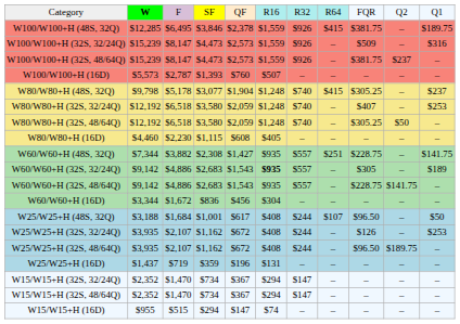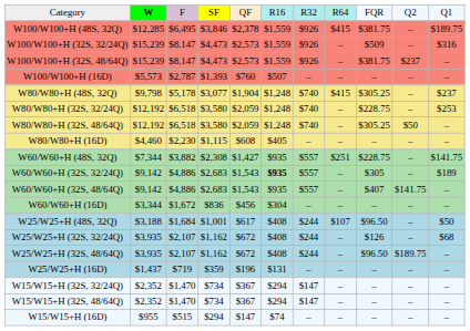 <table class="wikitable" style="font-size:90%">
 <tr align=center>
 <td style="background:#efefef;">Category</td>
 <td style="width:40px; background:lime;"><strong>W</strong></td>
 <td style="width:40px; background:thistle;">F</td>
 <td style="width:40px; background:#ff0;">SF</td>
 <td style="width:40px; background:#ffebcd;">QF</td>
 <td style="width:40px; background:#afeeee;">R16</td>
 <td style="width:40px; background:#afeeee;">R32</td>
 <td style="width:40px; background:#afeeee;">R64</td>
 <td style="width:40px; background:#f0f8ff;">FQR</td>
 <td style="width:40px; background:#f0f8ff;">Q2</td>
 <td style="width:40px; background:#f0f8ff;">Q1</td>
 </tr>
 <tr style="text-align:center; background:#f88379;">
 <td>W100/W100+H (48S, 32Q)</td>
 <td>$12,285</td>
 <td>$6,495</td>
 <td>$3,846</td>
 <td>$2,378</td>
 <td>$1,559</td>
 <td>$926</td>
 <td>$415</td>
 <td>$381.75</td>
 <td>–</td>
 <td>$189.75</td>
 </tr>
 <tr style="text-align:center; background:#f88379;">
 <td>W100/W100+H (32S, 32/24Q)</td>
 <td>$15,239</td>
 <td>$8,147</td>
 <td>$4,473</td>
 <td>$2,573</td>
 <td>$1,559</td>
 <td>$926</td>
 <td>–</td>
 <td>$509</td>
 <td>–</td>
 <td>$316</td>
 </tr>
 <tr style="text-align:center; background:#f88379;">
 <td>W100/W100+H (32S, 48/64Q)</td>
 <td>$15,239</td>
 <td>$8,147</td>
 <td>$4,473</td>
 <td>$2,573</td>
 <td>$1,559</td>
 <td>$926</td>
 <td>–</td>
 <td>$381.75</td>
 <td>$237</td>
 <td>–</td>
 </tr>
 <tr style="text-align:center; background:#f88379;">
 <td>W100/W100+H (16D)</td>
 <td>$5,573</td>
 <td>$2,787</td>
 <td>$1,393</td>
 <td>$760</td>
 <td>$507</td>
 <td>–</td>
 <td>–</td>
 <td>–</td>
 <td>–</td>
 <td>–</td>
 </tr>
 <tr style="text-align:center; background:#f7e98e;">
 <td>W80/W80+H (48S, 32Q)</td>
 <td>$9,798</td>
 <td>$5,178</td>
 <td>$3,077</td>
 <td>$1,904</td>
 <td>$1,248</td>
 <td>$740</td>
 <td>$415</td>
 <td>$305.25</td>
 <td>–</td>
 <td>$237</td>
 </tr>
 <tr style="text-align:center; background:#f7e98e;">
 <td>W80/W80+H (32S, 32/24Q)</td>
 <td>$12,192</td>
 <td>$6,518</td>
 <td>$3,580</td>
 <td>$2,059</td>
 <td>$1,248</td>
 <td>$740</td>
 <td>–</td>
-<td>$407</td>
+<td>$228.75</td>
 <td>–</td>
 <td>$253</td>
 </tr>
 <tr style="text-align:center; background:#f7e98e;">
 <td>W80/W80+H (32S, 48/64Q)</td>
 <td>$12,192</td>
 <td>$6,518</td>
 <td>$3,580</td>
 <td>$2,059</td>
 <td>$1,248</td>
 <td>$740</td>
 <td>–</td>
 <td>$305.25</td>
 <td>$50</td>
 <td>–</td>
 </tr>
 <tr style="text-align:center; background:#f7e98e;">
 <td>W80/W80+H (16D)</td>
 <td>$4,460</td>
 <td>$2,230</td>
 <td>$1,115</td>
 <td>$608</td>
 <td>$405</td>
 <td>–</td>
 <td>–</td>
 <td>–</td>
 <td>–</td>
 <td>–</td>
 </tr>
 <tr style="text-align:center; background:#addfad;">
 <td>W60/W60+H (48S, 32Q)</td>
 <td>$7,344</td>
 <td>$3,882</td>
 <td>$2,308</td>
 <td>$1,427</td>
 <td>$935</td>
 <td>$557</td>
 <td>$251</td>
 <td>$228.75</td>
 <td>–</td>
 <td>$141.75</td>
 </tr>
 <tr style="text-align:center; background:#addfad;">
 <td>W60/W60+H (32S, 32/24Q)</td>
 <td>$9,142</td>
 <td>$4,886</td>
 <td>$2,683</td>
 <td>$1,543</td>
 <td><strong>$935</strong></td>
 <td>$557</td>
 <td>–</td>
 <td>$305</td>
 <td>–</td>
 <td>$189</td>
 </tr>
 <tr style="text-align:center; background:#addfad;">
 <td>W60/W60+H (32S, 48/64Q)</td>
 <td>$9,142</td>
 <td>$4,886</td>
 <td>$2,683</td>
 <td>$1,543</td>
 <td>$935</td>
 <td>$557</td>
 <td>–</td>
-<td>$228.75</td>
+<td>$407</td>
 <td>$141.75</td>
 <td>–</td>
 </tr>
 <tr style="text-align:center; background:#addfad;">
 <td>W60/W60+H (16D)</td>
 <td>$3,344</td>
 <td>$1,672</td>
 <td>$836</td>
 <td>$456</td>
 <td>$304</td>
 <td>–</td>
 <td>–</td>
 <td>–</td>
 <td>–</td>
 <td>–</td>
 </tr>
 <tr style="text-align:center; background:lightblue;">
 <td>W25/W25+H (48S, 32Q)</td>
 <td>$3,188</td>
 <td>$1,684</td>
 <td>$1,001</td>
 <td>$617</td>
 <td>$408</td>
 <td>$244</td>
 <td>$107</td>
 <td>$96.50</td>
 <td>–</td>
 <td>$50</td>
 </tr>
 <tr style="text-align:center; background:lightblue;">
 <td>W25/W25+H (32S, 32/24Q)</td>
 <td>$3,935</td>
 <td>$2,107</td>
 <td>$1,162</td>
 <td>$672</td>
 <td>$408</td>
 <td>$244</td>
 <td>–</td>
 <td>$126</td>
 <td>–</td>
-<td>$253</td>
+<td>$68</td>
 </tr>
 <tr style="text-align:center; background:lightblue;">
 <td>W25/W25+H (32S, 48/64Q)</td>
 <td>$3,935</td>
 <td>$2,107</td>
 <td>$1,162</td>
 <td>$672</td>
 <td>$408</td>
 <td>$244</td>
 <td>–</td>
 <td>$96.50</td>
 <td>$189.75</td>
 <td>–</td>
 </tr>
 <tr style="text-align:center; background:lightblue;">
 <td>W25/W25+H (16D)</td>
 <td>$1,437</td>
 <td>$719</td>
 <td>$359</td>
 <td>$196</td>
 <td>$131</td>
 <td>–</td>
 <td>–</td>
 <td>–</td>
 <td>–</td>
 <td>–</td>
 </tr>
 <tr style="text-align:center; background:#f0f8ff;">
 <td>W15/W15+H (32S, 32/24Q)</td>
 <td>$2,352</td>
 <td>$1,470</td>
 <td>$734</td>
 <td>$367</td>
 <td>$294</td>
 <td>$147</td>
 <td>–</td>
 <td>–</td>
 <td>–</td>
 <td>–</td>
 </tr>
 <tr style="text-align:center; background:#f0f8ff;">
 <td>W15/W15+H (32S, 48/64Q)</td>
 <td>$2,352</td>
 <td>$1,470</td>
 <td>$734</td>
 <td>$367</td>
 <td>$294</td>
 <td>$147</td>
 <td>–</td>
 <td>–</td>
 <td>–</td>
 <td>–</td>
 </tr>
 <tr style="text-align:center; background:#f0f8ff;">
 <td>W15/W15+H (16D)</td>
 <td>$955</td>
 <td>$515</td>
 <td>$294</td>
 <td>$147</td>
 <td>$74</td>
 <td>–</td>
 <td>–</td>
 <td>–</td>
 <td>–</td>
 <td>–</td>
 </tr>
 </table>
